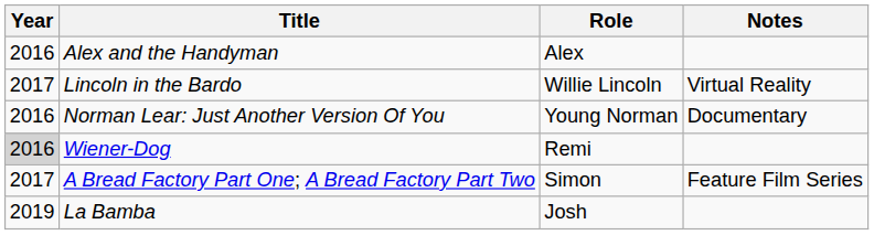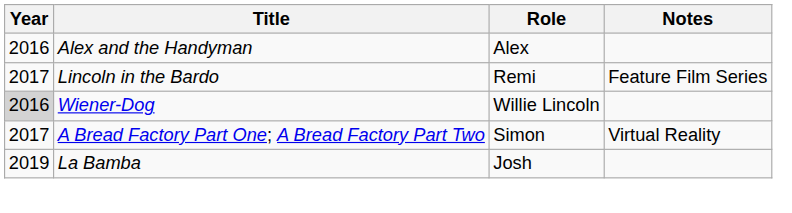 <table class="wikitable sortable">
 <tr>
 <th>Year</th>
 <th>Title</th>
 <th>Role</th>
 <th>Notes</th>
 </tr>
 <tr>
 <td>2016</td>
 <td><em>Alex and the Handyman</em></td>
 <td>Alex</td>
 <td></td>
 </tr>
 <tr>
 <td>2017</td>
 <td><em>Lincoln in the Bardo</em></td>
-<td>Willie Lincoln</td>
-<td>Virtual Reality</td>
-</tr>
-<tr>
-<td>2016</td>
-<td><em>Norman Lear: Just Another Version Of You</em></td>
-<td>Young Norman</td>
-<td>Documentary</td>
+<td>Remi</td>
+<td>Feature Film Series</td>
 </tr>
 <tr>
 <td style="background: lightgrey;">2016</td>
 <td><em><a href='#'>Wiener-Dog</a></em></td>
-<td>Remi</td>
+<td>Willie Lincoln</td>
 <td></td>
 </tr>
 <tr>
 <td>2017</td>
 <td><em><a href='#'>A Bread Factory Part One</a></em>; <em><a href='#'>A Bread Factory Part Two</a></em></td>
 <td>Simon</td>
-<td>Feature Film Series</td>
+<td>Virtual Reality</td>
 </tr>
 <tr>
 <td>2019</td>
 <td><em>La Bamba </em></td>
 <td>Josh</td>
 <td></td>
 </tr>
 </table>
